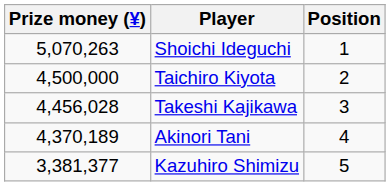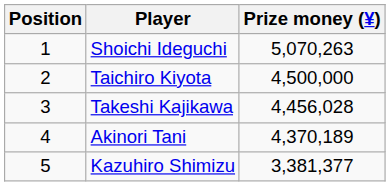 <table class="wikitable">
 <tr>
+<th>Position</th>
+<th>Player</th>
 <th>Prize money (<a href='#'>¥</a>)</th>
-<th>Player</th>
-<th>Position</th>
 </tr>
 <tr>
+<td align=center>1</td>
+<td> <a href='#'>Shoichi Ideguchi</a></td>
 <td align=center>5,070,263</td>
-<td> <a href='#'>Shoichi Ideguchi</a></td>
-<td align=center>1</td>
 </tr>
 <tr>
+<td align=center>2</td>
+<td> <a href='#'>Taichiro Kiyota</a></td>
 <td align=center>4,500,000</td>
-<td> <a href='#'>Taichiro Kiyota</a></td>
-<td align=center>2</td>
 </tr>
 <tr>
+<td align=center>3</td>
+<td> <a href='#'>Takeshi Kajikawa</a></td>
 <td align=center>4,456,028</td>
-<td> <a href='#'>Takeshi Kajikawa</a></td>
-<td align=center>3</td>
 </tr>
 <tr>
+<td align=center>4</td>
+<td> <a href='#'>Akinori Tani</a></td>
 <td align=center>4,370,189</td>
-<td> <a href='#'>Akinori Tani</a></td>
-<td align=center>4</td>
 </tr>
 <tr>
+<td align=center>5</td>
+<td> <a href='#'>Kazuhiro Shimizu</a></td>
 <td align=center>3,381,377</td>
-<td> <a href='#'>Kazuhiro Shimizu</a></td>
-<td align=center>5</td>
 </tr>
 </table>
